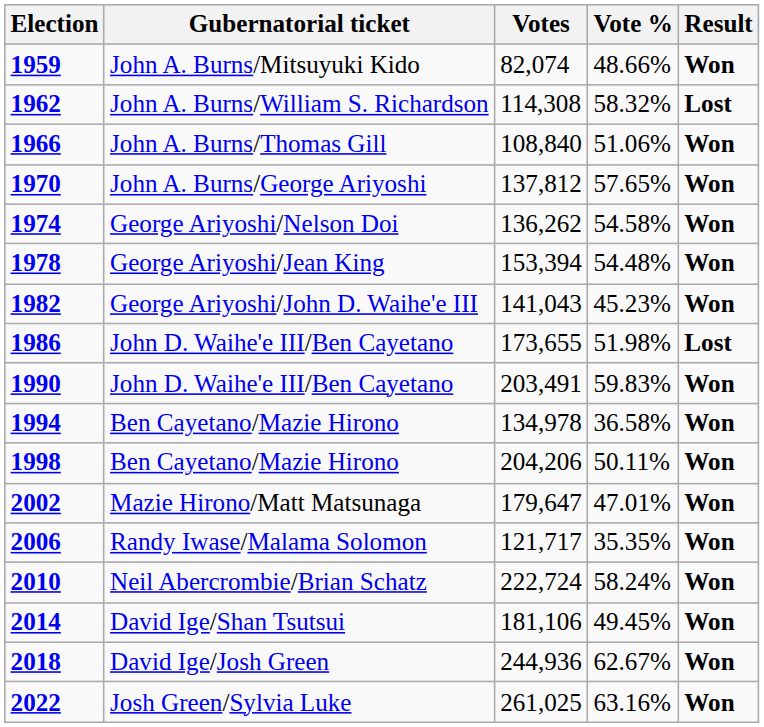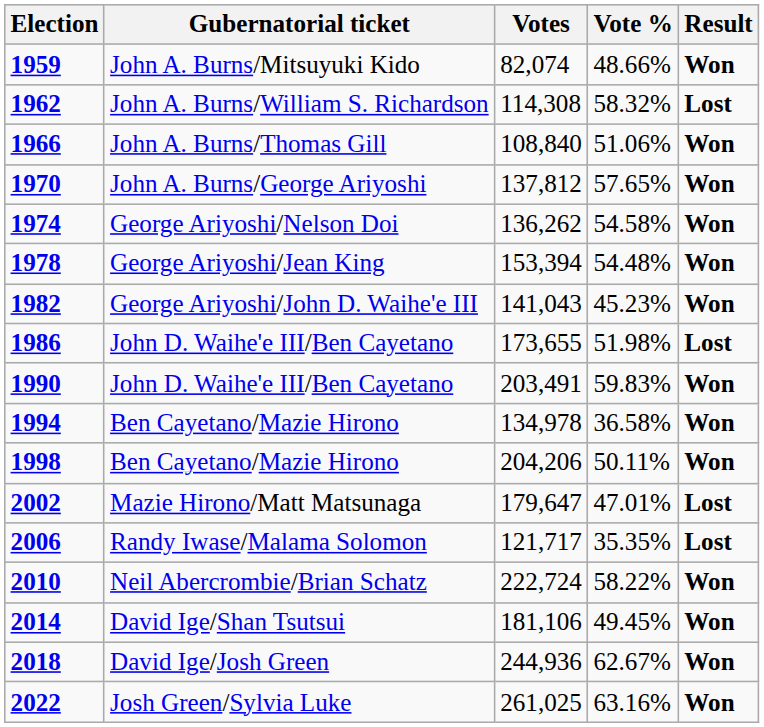 <table class="wikitable">
 <tr>
 <th>Election</th>
 <th>Gubernatorial ticket</th>
 <th>Votes</th>
 <th>Vote %</th>
 <th>Result</th>
 </tr>
 <tr>
 <td><strong><a href='#'>1959</a></strong></td>
 <td><a href='#'>John A. Burns</a>/Mitsuyuki Kido</td>
 <td>82,074</td>
 <td>48.66%</td>
 <td><strong>Won</strong> </td>
 </tr>
 <tr>
 <td><strong><a href='#'>1962</a></strong></td>
 <td><a href='#'>John A. Burns</a>/<a href='#'>William S. Richardson</a></td>
 <td>114,308</td>
 <td>58.32%</td>
 <td><strong>Lost</strong> </td>
 </tr>
 <tr>
 <td><strong><a href='#'>1966</a></strong></td>
 <td><a href='#'>John A. Burns</a>/<a href='#'>Thomas Gill</a></td>
 <td>108,840</td>
 <td>51.06%</td>
 <td><strong>Won</strong> </td>
 </tr>
 <tr>
 <td><strong><a href='#'>1970</a></strong></td>
 <td><a href='#'>John A. Burns</a>/<a href='#'>George Ariyoshi</a></td>
 <td>137,812</td>
 <td>57.65%</td>
 <td><strong>Won</strong> </td>
 </tr>
 <tr>
 <td><strong><a href='#'>1974</a></strong></td>
 <td><a href='#'>George Ariyoshi</a>/<a href='#'>Nelson Doi</a></td>
 <td>136,262</td>
 <td>54.58%</td>
 <td><strong>Won</strong> </td>
 </tr>
 <tr>
 <td><strong><a href='#'>1978</a></strong></td>
 <td><a href='#'>George Ariyoshi</a>/<a href='#'>Jean King</a></td>
 <td>153,394</td>
 <td>54.48%</td>
 <td><strong>Won</strong> </td>
 </tr>
 <tr>
 <td><strong><a href='#'>1982</a></strong></td>
 <td><a href='#'>George Ariyoshi</a>/<a href='#'>John D. Waihe'e III</a></td>
 <td>141,043</td>
 <td>45.23%</td>
 <td><strong>Won</strong> </td>
 </tr>
 <tr>
 <td><strong><a href='#'>1986</a></strong></td>
 <td><a href='#'>John D. Waihe'e III</a>/<a href='#'>Ben Cayetano</a></td>
 <td>173,655</td>
 <td>51.98%</td>
 <td><strong>Lost</strong> </td>
 </tr>
 <tr>
 <td><strong><a href='#'>1990</a></strong></td>
 <td><a href='#'>John D. Waihe'e III</a>/<a href='#'>Ben Cayetano</a></td>
 <td>203,491</td>
 <td>59.83%</td>
 <td><strong>Won</strong> </td>
 </tr>
 <tr>
 <td><strong><a href='#'>1994</a></strong></td>
 <td><a href='#'>Ben Cayetano</a>/<a href='#'>Mazie Hirono</a></td>
 <td>134,978</td>
 <td>36.58%</td>
 <td><strong>Won</strong> </td>
 </tr>
 <tr>
 <td><strong><a href='#'>1998</a></strong></td>
 <td><a href='#'>Ben Cayetano</a>/<a href='#'>Mazie Hirono</a></td>
 <td>204,206</td>
 <td>50.11%</td>
 <td><strong>Won</strong> </td>
 </tr>
 <tr>
 <td><strong><a href='#'>2002</a></strong></td>
 <td><a href='#'>Mazie Hirono</a>/Matt Matsunaga</td>
 <td>179,647</td>
 <td>47.01%</td>
-<td><strong>Won</strong> </td>
+<td><strong>Lost</strong> </td>
 </tr>
 <tr>
 <td><strong><a href='#'>2006</a></strong></td>
 <td><a href='#'>Randy Iwase</a>/<a href='#'>Malama Solomon</a></td>
 <td>121,717</td>
 <td>35.35%</td>
-<td><strong>Won</strong> </td>
+<td><strong>Lost</strong> </td>
 </tr>
 <tr>
 <td><strong><a href='#'>2010</a></strong></td>
 <td><a href='#'>Neil Abercrombie</a>/<a href='#'>Brian Schatz</a></td>
 <td>222,724</td>
-<td>58.24%</td>
+<td>58.22%</td>
 <td><strong>Won</strong> </td>
 </tr>
 <tr>
 <td><strong><a href='#'>2014</a></strong></td>
 <td><a href='#'>David Ige</a>/<a href='#'>Shan Tsutsui</a></td>
 <td>181,106</td>
 <td>49.45%</td>
 <td><strong>Won</strong> </td>
 </tr>
 <tr>
 <td><strong><a href='#'>2018</a></strong></td>
 <td><a href='#'>David Ige</a>/<a href='#'>Josh Green</a></td>
 <td>244,936</td>
 <td>62.67%</td>
 <td><strong>Won</strong> </td>
 </tr>
 <tr>
 <td><strong><a href='#'>2022</a></strong></td>
 <td><a href='#'>Josh Green</a>/<a href='#'>Sylvia Luke</a></td>
 <td>261,025</td>
 <td>63.16%</td>
 <td><strong>Won</strong> </td>
 </tr>
 </table>
